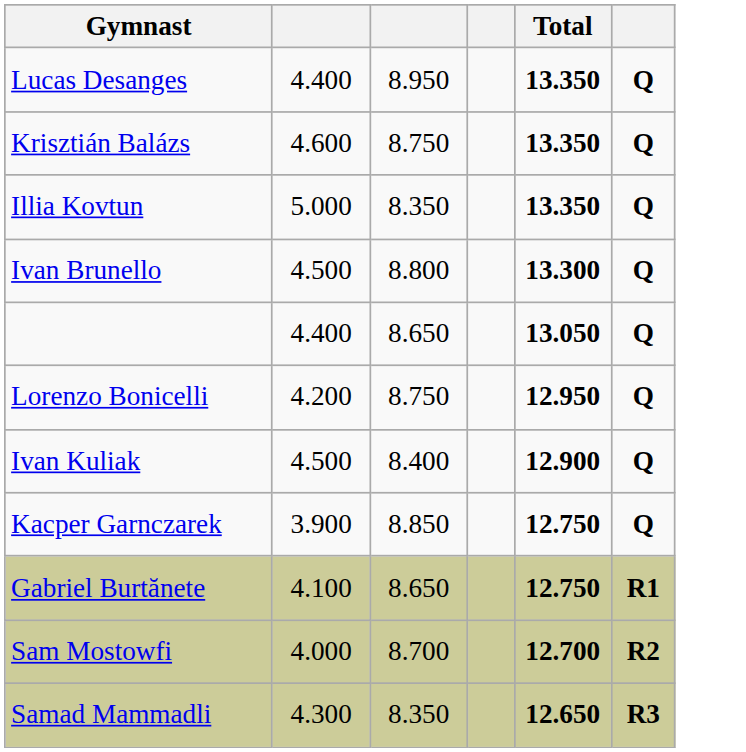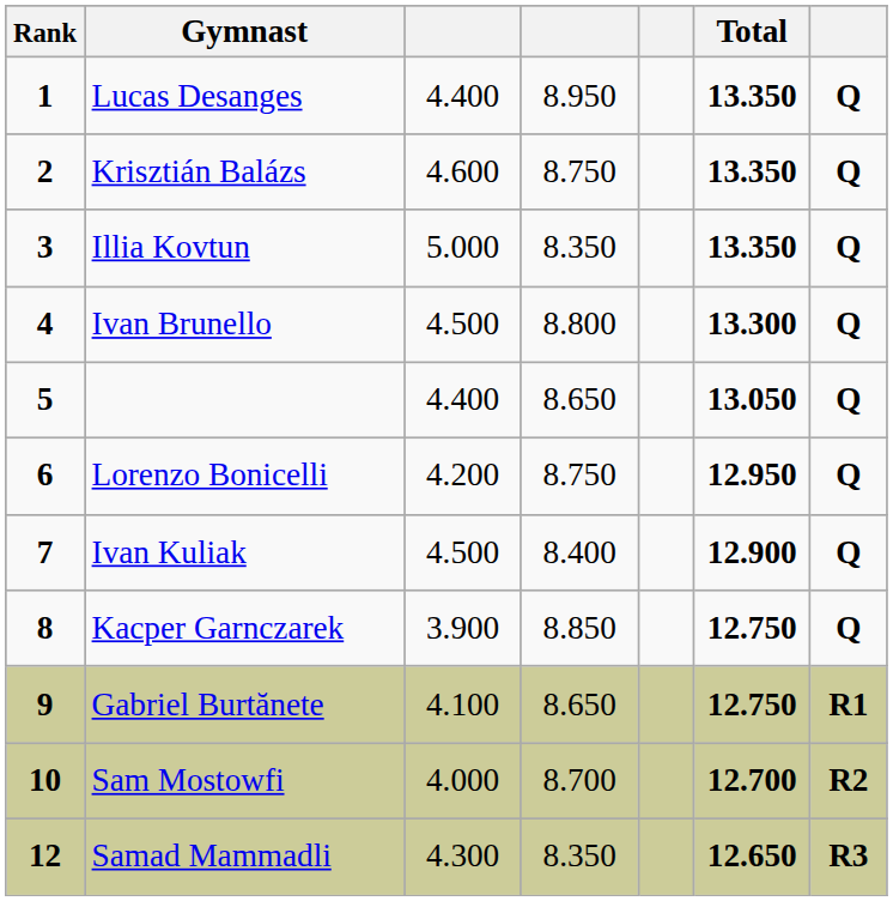 <table style="text-align:center;" class="wikitable sortable">
 <tr>
+<th scope="col" style="width:15px;"><small>Rank</small></th>
 <th scope="col" style="width:150px;">Gymnast</th>
 <th scope="col" style="width:50px;"><small></small></th>
 <th scope="col" style="width:50px;"><small></small></th>
 <th scope="col" style="width:20px;"><small></small></th>
 <th scope="col" style="width:50px;">Total</th>
 <th scope="col" style="width:30px;"><small></small></th>
 </tr>
 <tr>
+<td scope="row" style="text-align:center"><strong>1</strong></td>
 <td style="height:30px; text-align:left;"> <a href='#'>Lucas Desanges</a></td>
 <td>4.400</td>
 <td>8.950</td>
 <td></td>
 <td><strong>13.350</strong></td>
 <td><strong>Q</strong></td>
 </tr>
 <tr>
+<td scope="row" style="text-align:center"><strong>2</strong></td>
 <td style="height:30px; text-align:left;"> <a href='#'>Krisztián Balázs</a></td>
 <td>4.600</td>
 <td>8.750</td>
 <td></td>
 <td><strong>13.350</strong></td>
 <td><strong>Q</strong></td>
 </tr>
 <tr>
+<td scope="row" style="text-align:center"><strong>3</strong></td>
 <td style="height:30px; text-align:left;"> <a href='#'>Illia Kovtun</a></td>
 <td>5.000</td>
 <td>8.350</td>
 <td></td>
 <td><strong>13.350</strong></td>
 <td><strong>Q</strong></td>
 </tr>
 <tr>
+<td scope="row" style="text-align:center"><strong>4</strong></td>
 <td style="height:30px; text-align:left;"> <a href='#'>Ivan Brunello</a></td>
 <td>4.500</td>
 <td>8.800</td>
 <td></td>
 <td><strong>13.300</strong></td>
 <td><strong>Q</strong></td>
 </tr>
 <tr>
+<td scope="row" style="text-align:center"><strong>5</strong></td>
 <td style="height:30px; text-align:left;"></td>
 <td>4.400</td>
 <td>8.650</td>
 <td></td>
 <td><strong>13.050</strong></td>
 <td><strong>Q</strong></td>
 </tr>
 <tr>
+<td scope="row" style="text-align:center"><strong>6</strong></td>
 <td style="height:30px; text-align:left;"> <a href='#'>Lorenzo Bonicelli</a></td>
 <td>4.200</td>
 <td>8.750</td>
 <td></td>
 <td><strong>12.950</strong></td>
 <td><strong>Q</strong></td>
 </tr>
 <tr>
+<td scope="row" style="text-align:center"><strong>7</strong></td>
 <td style="height:30px; text-align:left;"> <a href='#'>Ivan Kuliak</a></td>
 <td>4.500</td>
 <td>8.400</td>
 <td></td>
 <td><strong>12.900</strong></td>
 <td><strong>Q</strong></td>
 </tr>
 <tr>
+<td scope="row" style="text-align:center"><strong>8</strong></td>
 <td style="height:30px; text-align:left;"> <a href='#'>Kacper Garnczarek</a></td>
 <td>3.900</td>
 <td>8.850</td>
 <td></td>
 <td><strong>12.750</strong></td>
 <td><strong>Q</strong></td>
 </tr>
 <tr style="background:#cccc99;">
+<td scope="row" style="text-align:center"><strong>9</strong></td>
 <td style="height:30px; text-align:left;"> <a href='#'>Gabriel Burtănete</a></td>
 <td>4.100</td>
 <td>8.650</td>
 <td></td>
 <td><strong>12.750</strong></td>
 <td><strong>R1</strong></td>
 </tr>
 <tr style="background:#cccc99;">
+<td scope="row" style="text-align:center"><strong>10</strong></td>
 <td style="height:30px; text-align:left;"> <a href='#'>Sam Mostowfi</a></td>
 <td>4.000</td>
 <td>8.700</td>
 <td></td>
 <td><strong>12.700</strong></td>
 <td><strong>R2</strong></td>
 </tr>
 <tr style="background:#cccc99;">
+<td scope="row" style="text-align:center"><strong>12</strong></td>
 <td style="height:30px; text-align:left;"> <a href='#'>Samad Mammadli</a></td>
 <td>4.300</td>
 <td>8.350</td>
 <td></td>
 <td><strong>12.650</strong></td>
 <td><strong>R3</strong></td>
 </tr>
 </table>
